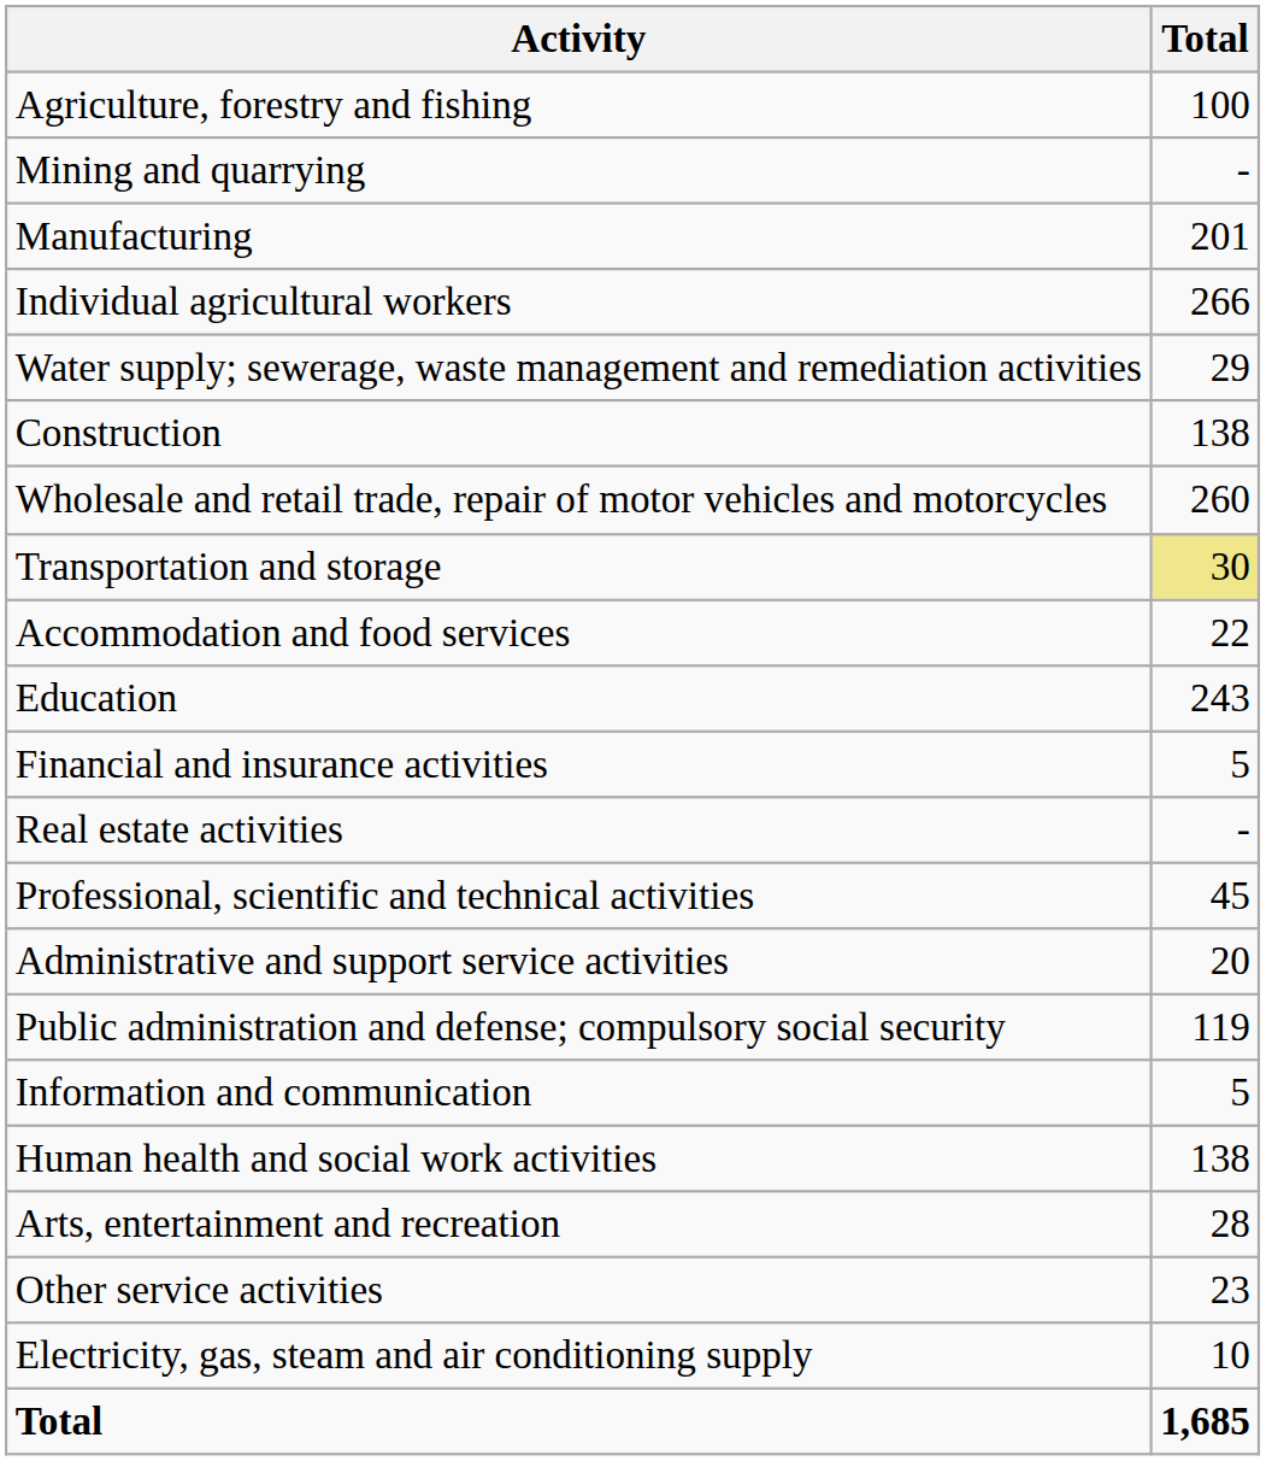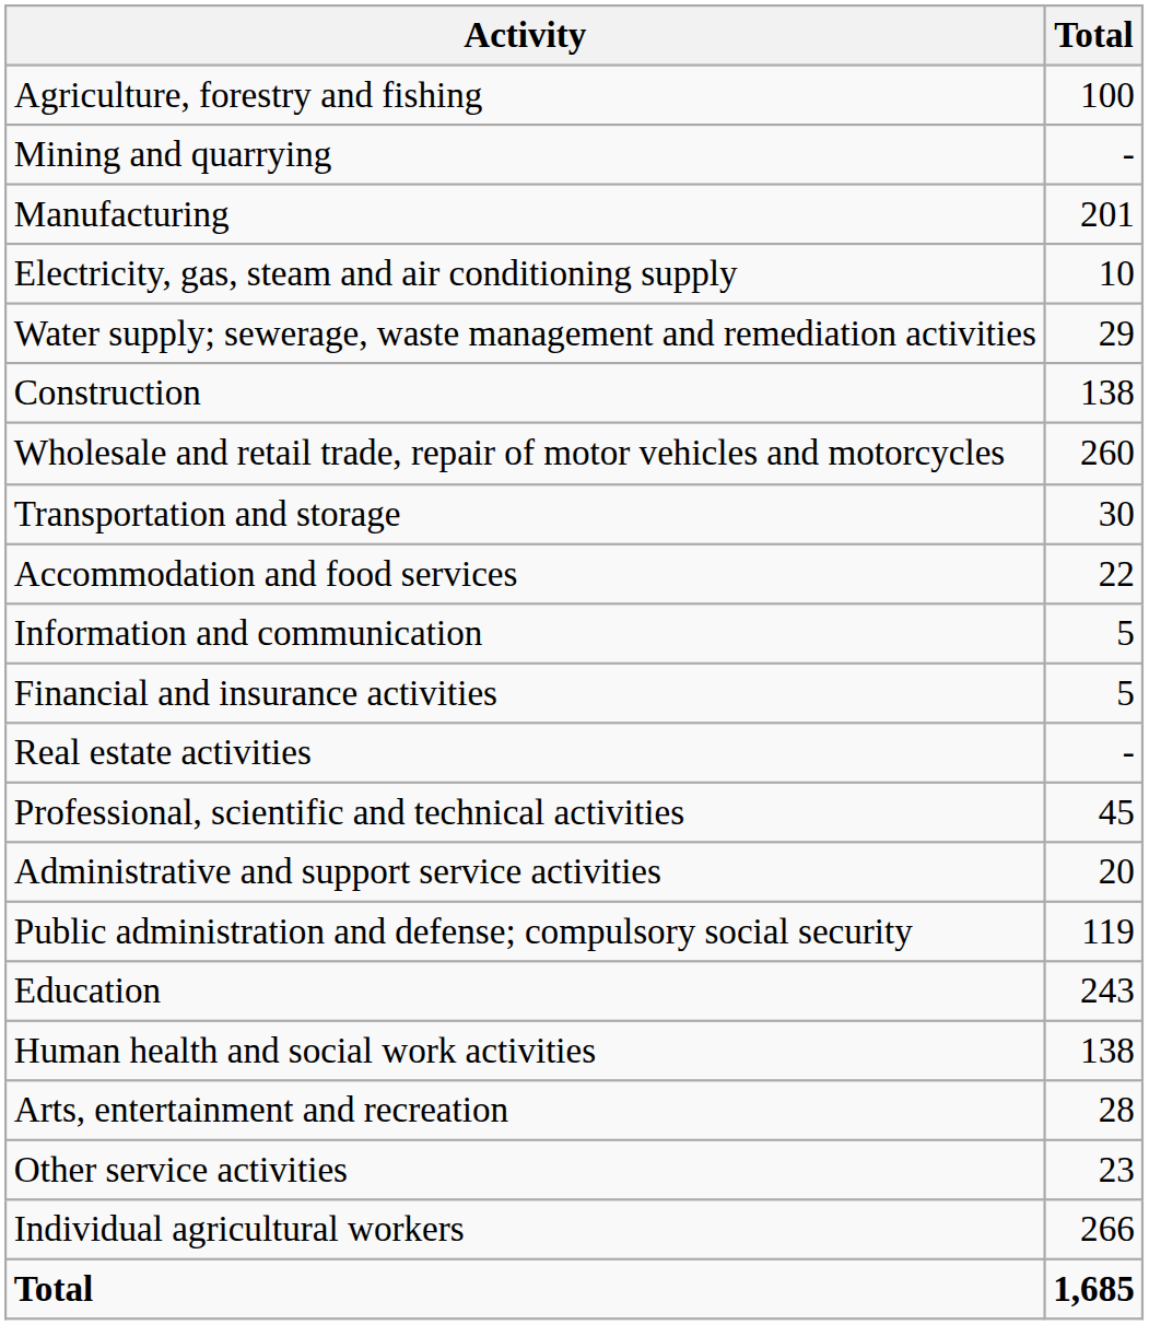 <table class="wikitable sortable" style="font-size:95%;">
 <tr>
 <th>Activity</th>
 <th>Total</th>
 </tr>
 <tr>
 <td>Agriculture, forestry and fishing</td>
 <td align="right">100</td>
 </tr>
 <tr>
 <td>Mining and quarrying</td>
 <td align="right">-</td>
 </tr>
 <tr>
 <td>Manufacturing</td>
 <td align="right">201</td>
 </tr>
 <tr>
-<td>Individual agricultural workers</td>
-<td align="right">266</td>
+<td>Electricity, gas, steam and air conditioning supply</td>
+<td align="right">10</td>
 </tr>
 <tr>
 <td>Water supply; sewerage, waste management and remediation activities</td>
 <td align="right">29</td>
 </tr>
 <tr>
 <td>Construction</td>
 <td align="right">138</td>
 </tr>
 <tr>
 <td>Wholesale and retail trade, repair of motor vehicles and motorcycles</td>
 <td align="right">260</td>
 </tr>
 <tr>
 <td>Transportation and storage</td>
-<td align="right" style="background: khaki;">30</td>
+<td align="right">30</td>
 </tr>
 <tr>
 <td>Accommodation and food services</td>
 <td align="right">22</td>
 </tr>
 <tr>
-<td>Education</td>
-<td align="right">243</td>
+<td>Information and communication</td>
+<td align="right">5</td>
 </tr>
 <tr>
 <td>Financial and insurance activities</td>
 <td align="right">5</td>
 </tr>
 <tr>
 <td>Real estate activities</td>
 <td align="right">-</td>
 </tr>
 <tr>
 <td>Professional, scientific and technical activities</td>
 <td align="right">45</td>
 </tr>
 <tr>
 <td>Administrative and support service activities</td>
 <td align="right">20</td>
 </tr>
 <tr>
 <td>Public administration and defense; compulsory social security</td>
 <td align="right">119</td>
 </tr>
 <tr>
-<td>Information and communication</td>
-<td align="right">5</td>
+<td>Education</td>
+<td align="right">243</td>
 </tr>
 <tr>
 <td>Human health and social work activities</td>
 <td align="right">138</td>
 </tr>
 <tr>
 <td>Arts, entertainment and recreation</td>
 <td align="right">28</td>
 </tr>
 <tr>
 <td>Other service activities</td>
 <td align="right">23</td>
 </tr>
 <tr>
-<td>Electricity, gas, steam and air conditioning supply</td>
-<td align="right">10</td>
+<td>Individual agricultural workers</td>
+<td align="right">266</td>
 </tr>
 <tr class="sortbottom">
 <td><strong>Total</strong></td>
 <td align="right"><strong>1,685</strong></td>
 </tr>
 </table>
